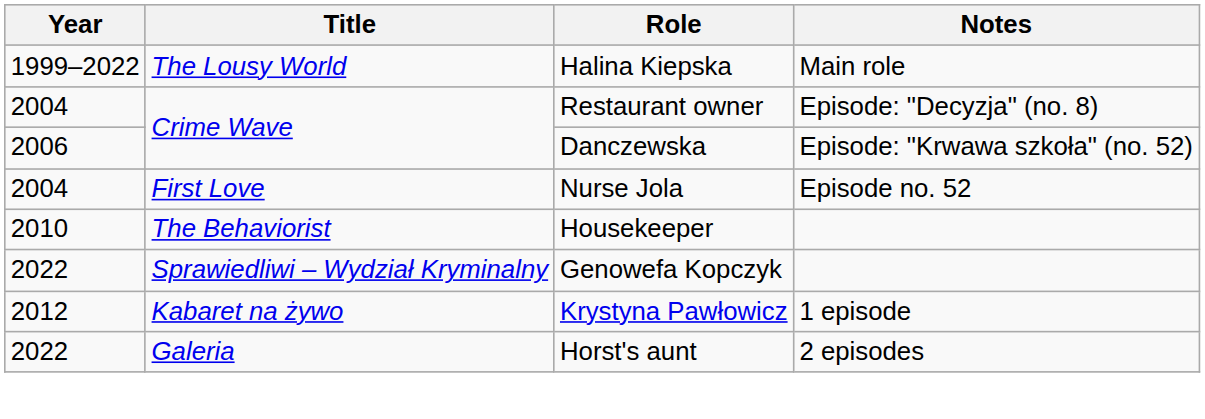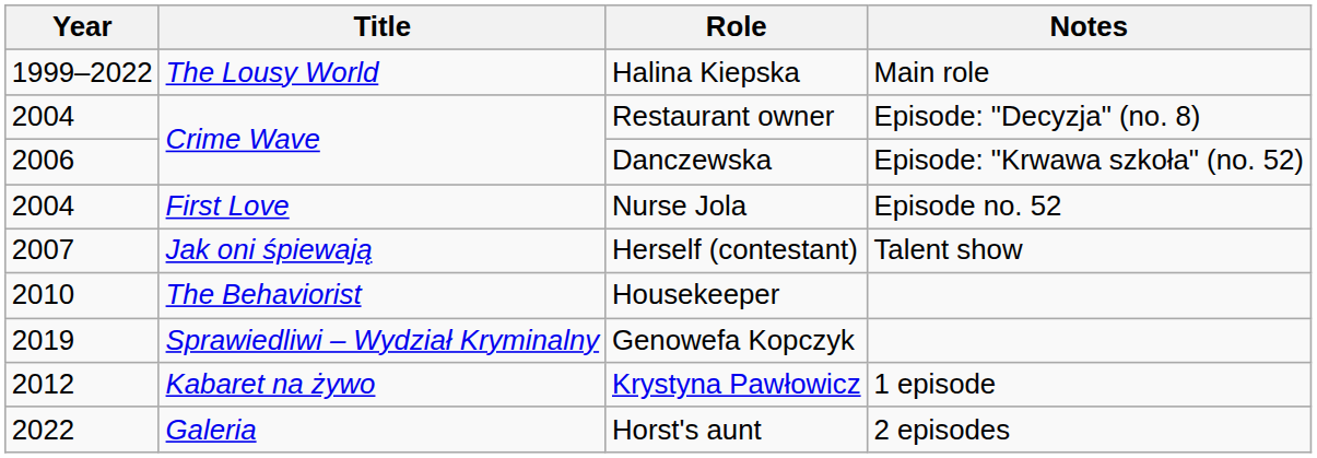 <table class="wikitable plainrowheaders sortable">
 <tr>
 <th scope="col">Year</th>
 <th scope="col">Title</th>
 <th scope="col">Role</th>
 <th scope="col" class="unsortable">Notes</th>
 </tr>
 <tr>
 <td>1999–2022</td>
 <td><em><a href='#'>The Lousy World</a></em></td>
 <td>Halina Kiepska</td>
 <td>Main role</td>
 </tr>
 <tr>
 <td>2004</td>
 <td rowspan=2><em><a href='#'>Crime Wave</a></em></td>
 <td>Restaurant owner</td>
 <td>Episode: "Decyzja" (no. 8)</td>
 </tr>
 <tr>
 <td>2006</td>
 <td>Danczewska</td>
 <td>Episode: "Krwawa szkoła" (no. 52)</td>
 </tr>
 <tr>
 <td>2004</td>
 <td><em><a href='#'>First Love</a></em></td>
 <td>Nurse Jola</td>
 <td>Episode no. 52</td>
 </tr>
 <tr>
+<td>2007</td>
+<td><em><a href='#'>Jak oni śpiewają</a></em></td>
+<td>Herself (contestant)</td>
+<td>Talent show</td>
+</tr>
+<tr>
 <td>2010</td>
 <td><em><a href='#'>The Behaviorist</a></em></td>
 <td>Housekeeper</td>
 <td></td>
 </tr>
 <tr>
-<td>2022</td>
+<td>2019</td>
 <td><em><a href='#'>Sprawiedliwi – Wydział Kryminalny</a></em></td>
 <td>Genowefa Kopczyk</td>
 <td></td>
 </tr>
 <tr>
 <td>2012</td>
 <td><em><a href='#'>Kabaret na żywo</a></em></td>
 <td><a href='#'>Krystyna Pawłowicz</a></td>
 <td>1 episode</td>
 </tr>
 <tr>
 <td>2022</td>
 <td><em><a href='#'>Galeria</a></em></td>
 <td>Horst's aunt</td>
 <td>2 episodes</td>
 </tr>
 </table>
